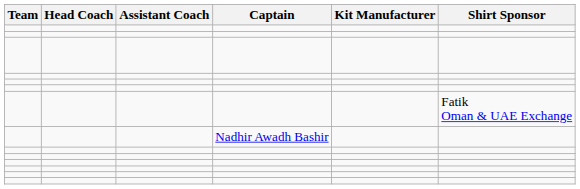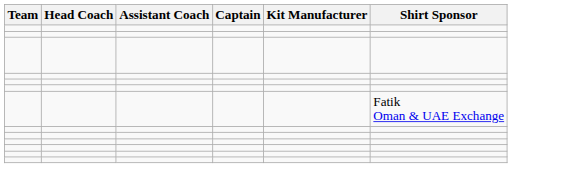 <table class="wikitable sortable" style="text-align: left;">
 <tr>
 <th>Team</th>
 <th>Head Coach</th>
 <th>Assistant Coach</th>
 <th>Captain</th>
 <th>Kit Manufacturer</th>
 <th>Shirt Sponsor</th>
 </tr>
 <tr>
 <td></td>
 <td> </td>
 <td> </td>
 <td> </td>
 <td></td>
 <td></td>
 </tr>
 <tr>
 <td></td>
 <td> </td>
 <td></td>
 <td> </td>
 <td></td>
 <td></td>
 </tr>
 <tr>
 <td></td>
 <td> </td>
 <td></td>
 <td> <br> <br> </td>
 <td></td>
 <td></td>
 </tr>
 <tr>
 <td></td>
 <td> </td>
 <td> </td>
 <td></td>
 <td></td>
 <td></td>
 </tr>
 <tr>
 <td></td>
 <td> </td>
 <td> </td>
 <td></td>
 <td></td>
 <td></td>
 </tr>
 <tr>
 <td></td>
 <td> </td>
 <td> </td>
 <td></td>
 <td></td>
 <td></td>
 </tr>
 <tr>
 <td></td>
 <td> </td>
 <td> </td>
 <td> <br> <br> </td>
 <td></td>
 <td>Fatik<br><a href='#'>Oman & UAE Exchange</a></td>
 </tr>
 <tr>
 <td></td>
 <td> </td>
 <td> </td>
-<td> <a href='#'>Nadhir Awadh Bashir</a></td>
-<td></td>
-<td></td>
-</tr>
-<tr>
-<td></td>
-<td> </td>
-<td> </td>
 <td> </td>
 <td></td>
 <td></td>
 </tr>
 <tr>
 <td></td>
 <td> </td>
 <td></td>
 <td></td>
 <td></td>
 <td></td>
 </tr>
 <tr>
 <td></td>
 <td> </td>
 <td> </td>
 <td> </td>
 <td></td>
 <td></td>
 </tr>
 <tr>
 <td></td>
 <td> </td>
 <td> </td>
 <td> </td>
 <td></td>
 <td></td>
 </tr>
 <tr>
 <td></td>
 <td> </td>
 <td> </td>
 <td> </td>
 <td></td>
 <td></td>
 </tr>
 <tr>
 <td></td>
 <td> </td>
 <td></td>
 <td></td>
 <td></td>
 <td></td>
 </tr>
 </table>
